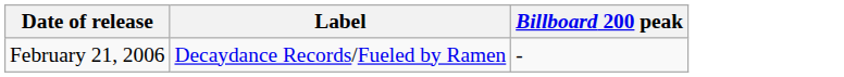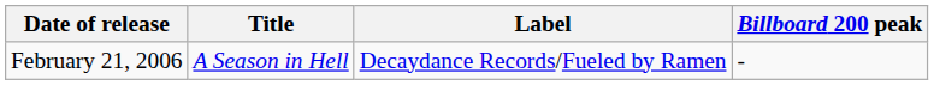 <table class="wikitable">
 <tr>
 <th>Date of release</th>
+<th>Title</th>
 <th>Label</th>
 <th><a href='#'><em>Billboard</em> 200</a> peak</th>
 </tr>
 <tr>
 <td>February 21, 2006</td>
+<td><em><a href='#'>A Season in Hell</a></em></td>
 <td><a href='#'>Decaydance Records</a>/<a href='#'>Fueled by Ramen</a></td>
 <td>-</td>
 </tr>
 </table>
